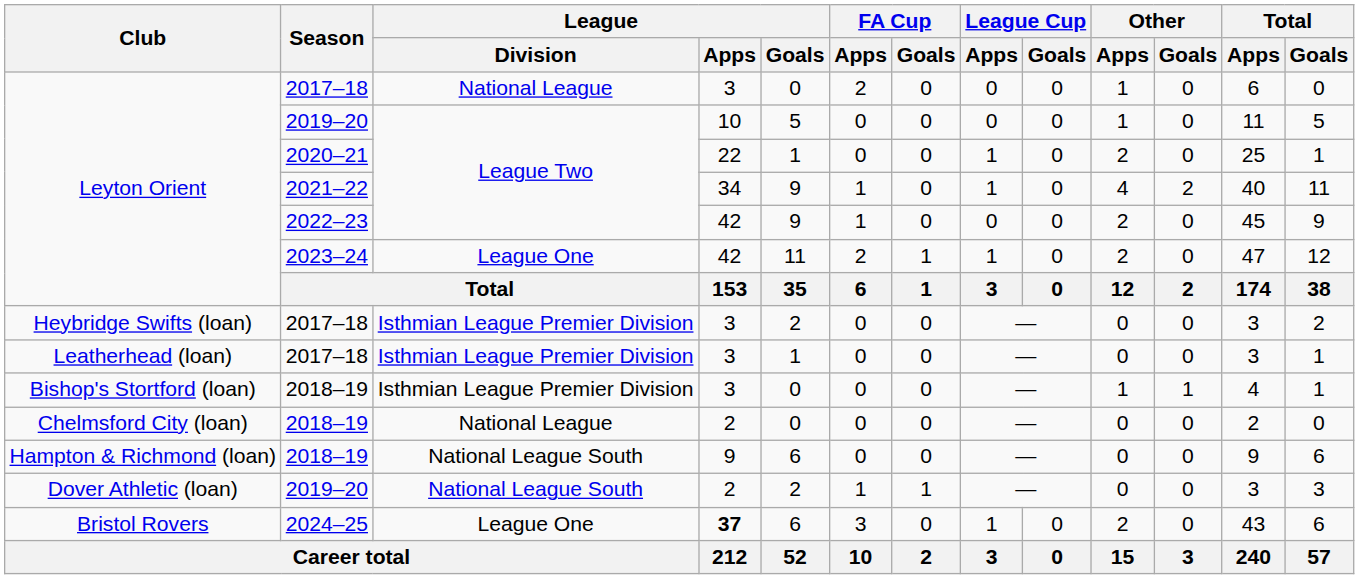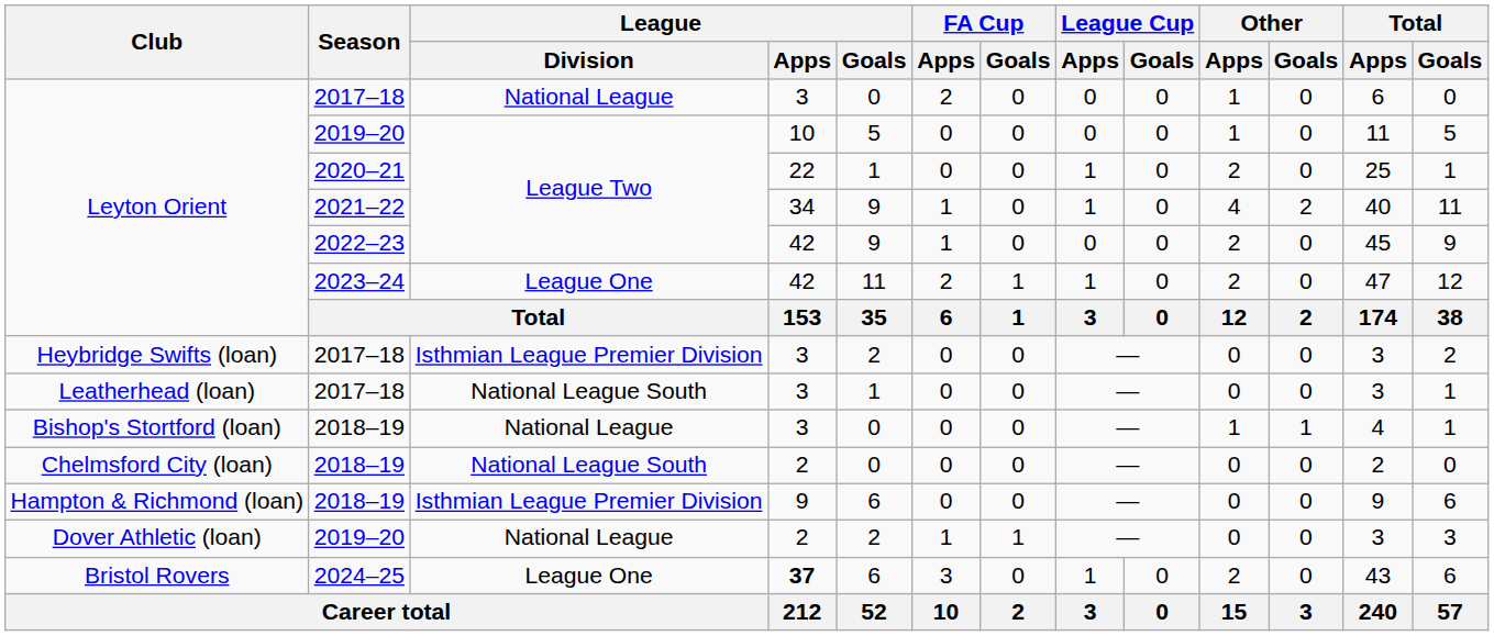 <table class="wikitable" style="text-align: center;">
 <tr>
 <th rowspan="2">Club</th>
 <th rowspan="2">Season</th>
 <th colspan="3">League</th>
 <th colspan="2"><a href='#'>FA Cup</a></th>
 <th colspan="2"><a href='#'>League Cup</a></th>
 <th colspan="2">Other</th>
 <th colspan="2">Total</th>
 </tr>
 <tr>
 <th>Division</th>
 <th>Apps</th>
 <th>Goals</th>
 <th>Apps</th>
 <th>Goals</th>
 <th>Apps</th>
 <th>Goals</th>
 <th>Apps</th>
 <th>Goals</th>
 <th>Apps</th>
 <th>Goals</th>
 </tr>
 <tr>
 <td rowspan="7"><a href='#'>Leyton Orient</a></td>
 <td><a href='#'>2017–18</a></td>
 <td><a href='#'>National League</a></td>
 <td>3</td>
 <td>0</td>
 <td>2</td>
 <td>0</td>
 <td>0</td>
 <td>0</td>
 <td>1</td>
 <td>0</td>
 <td>6</td>
 <td>0</td>
 </tr>
 <tr>
 <td><a href='#'>2019–20</a></td>
 <td rowspan="4"><a href='#'>League Two</a></td>
 <td>10</td>
 <td>5</td>
 <td>0</td>
 <td>0</td>
 <td>0</td>
 <td>0</td>
 <td>1</td>
 <td>0</td>
 <td>11</td>
 <td>5</td>
 </tr>
 <tr>
 <td><a href='#'>2020–21</a></td>
 <td>22</td>
 <td>1</td>
 <td>0</td>
 <td>0</td>
 <td>1</td>
 <td>0</td>
 <td>2</td>
 <td>0</td>
 <td>25</td>
 <td>1</td>
 </tr>
 <tr>
 <td><a href='#'>2021–22</a></td>
 <td>34</td>
 <td>9</td>
 <td>1</td>
 <td>0</td>
 <td>1</td>
 <td>0</td>
 <td>4</td>
 <td>2</td>
 <td>40</td>
 <td>11</td>
 </tr>
 <tr>
 <td><a href='#'>2022–23</a></td>
 <td>42</td>
 <td>9</td>
 <td>1</td>
 <td>0</td>
 <td>0</td>
 <td>0</td>
 <td>2</td>
 <td>0</td>
 <td>45</td>
 <td>9</td>
 </tr>
 <tr>
 <td><a href='#'>2023–24</a></td>
 <td><a href='#'>League One</a></td>
 <td>42</td>
 <td>11</td>
 <td>2</td>
 <td>1</td>
 <td>1</td>
 <td>0</td>
 <td>2</td>
 <td>0</td>
 <td>47</td>
 <td>12</td>
 </tr>
 <tr>
 <th colspan="2">Total</th>
 <th>153</th>
 <th>35</th>
 <th>6</th>
 <th>1</th>
 <th>3</th>
 <th>0</th>
 <th>12</th>
 <th>2</th>
 <th>174</th>
 <th>38</th>
 </tr>
 <tr>
 <td><a href='#'>Heybridge Swifts</a> (loan)</td>
 <td>2017–18</td>
 <td><a href='#'>Isthmian League Premier Division</a></td>
 <td>3</td>
 <td>2</td>
 <td>0</td>
 <td>0</td>
 <td colspan="2">—</td>
 <td>0</td>
 <td>0</td>
 <td>3</td>
 <td>2</td>
 </tr>
 <tr>
 <td><a href='#'>Leatherhead</a> (loan)</td>
 <td>2017–18</td>
-<td><a href='#'>Isthmian League Premier Division</a></td>
+<td>National League South</td>
 <td>3</td>
 <td>1</td>
 <td>0</td>
 <td>0</td>
 <td colspan="2">—</td>
 <td>0</td>
 <td>0</td>
 <td>3</td>
 <td>1</td>
 </tr>
 <tr>
 <td><a href='#'>Bishop's Stortford</a> (loan)</td>
 <td>2018–19</td>
-<td>Isthmian League Premier Division</td>
+<td>National League</td>
 <td>3</td>
 <td>0</td>
 <td>0</td>
 <td>0</td>
 <td colspan="2">—</td>
 <td>1</td>
 <td>1</td>
 <td>4</td>
 <td>1</td>
 </tr>
 <tr>
 <td><a href='#'>Chelmsford City</a> (loan)</td>
 <td><a href='#'>2018–19</a></td>
-<td>National League</td>
+<td><a href='#'>National League South</a></td>
 <td>2</td>
 <td>0</td>
 <td>0</td>
 <td>0</td>
 <td colspan="2">—</td>
 <td>0</td>
 <td>0</td>
 <td>2</td>
 <td>0</td>
 </tr>
 <tr>
 <td><a href='#'>Hampton & Richmond</a> (loan)</td>
 <td><a href='#'>2018–19</a></td>
-<td>National League South</td>
+<td><a href='#'>Isthmian League Premier Division</a></td>
 <td>9</td>
 <td>6</td>
 <td>0</td>
 <td>0</td>
 <td colspan="2">—</td>
 <td>0</td>
 <td>0</td>
 <td>9</td>
 <td>6</td>
 </tr>
 <tr>
 <td><a href='#'>Dover Athletic</a> (loan)</td>
 <td><a href='#'>2019–20</a></td>
-<td><a href='#'>National League South</a></td>
+<td>National League</td>
 <td>2</td>
 <td>2</td>
 <td>1</td>
 <td>1</td>
 <td colspan="2">—</td>
 <td>0</td>
 <td>0</td>
 <td>3</td>
 <td>3</td>
 </tr>
 <tr>
 <td><a href='#'>Bristol Rovers</a></td>
 <td><a href='#'>2024–25</a></td>
 <td>League One</td>
 <td><strong>37</strong></td>
 <td>6</td>
 <td>3</td>
 <td>0</td>
 <td>1</td>
 <td>0</td>
 <td>2</td>
 <td>0</td>
 <td>43</td>
 <td>6</td>
 </tr>
 <tr>
 <th colspan="3">Career total</th>
 <th>212</th>
 <th>52</th>
 <th>10</th>
 <th>2</th>
 <th>3</th>
 <th>0</th>
 <th>15</th>
 <th>3</th>
 <th>240</th>
 <th>57</th>
 </tr>
 </table>
